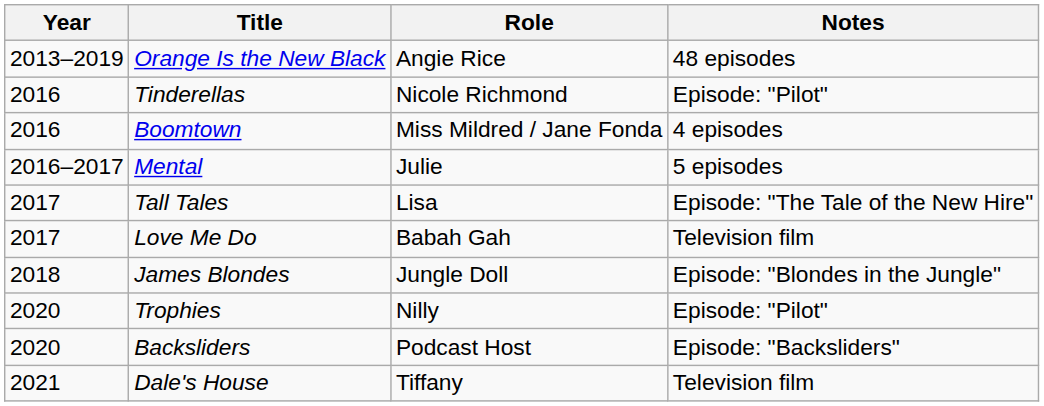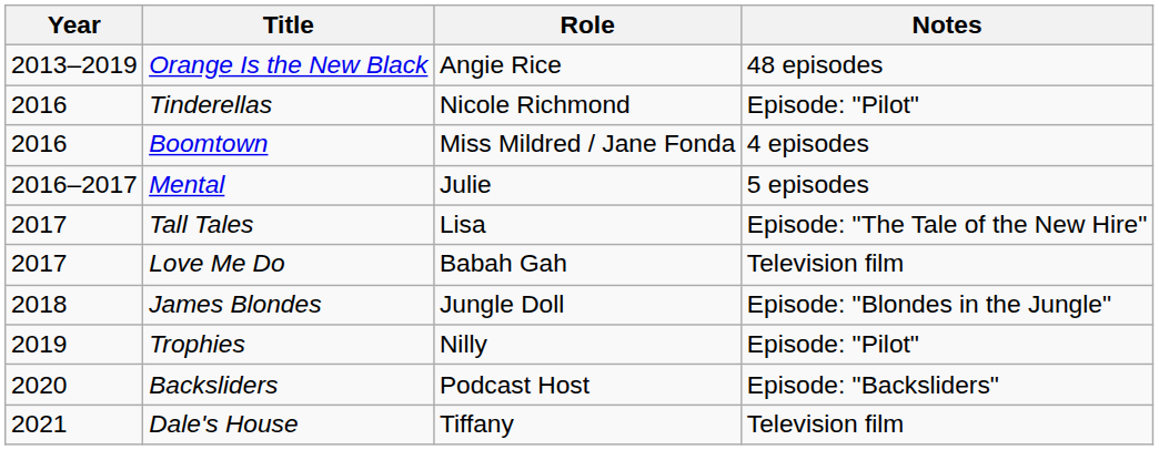 <table class="wikitable sortable">
 <tr>
 <th>Year</th>
 <th>Title</th>
 <th>Role</th>
 <th>Notes</th>
 </tr>
 <tr>
 <td>2013–2019</td>
 <td><em><a href='#'>Orange Is the New Black</a></em></td>
 <td>Angie Rice</td>
 <td>48 episodes</td>
 </tr>
 <tr>
 <td>2016</td>
 <td><em>Tinderellas</em></td>
 <td>Nicole Richmond</td>
 <td>Episode: "Pilot"</td>
 </tr>
 <tr>
 <td>2016</td>
 <td><a href='#'><em>Boomtown</em></a></td>
 <td>Miss Mildred / Jane Fonda</td>
 <td>4 episodes</td>
 </tr>
 <tr>
 <td>2016–2017</td>
 <td><a href='#'><em>Mental</em></a></td>
 <td>Julie</td>
 <td>5 episodes</td>
 </tr>
 <tr>
 <td>2017</td>
 <td><em>Tall Tales</em></td>
 <td>Lisa</td>
 <td>Episode: "The Tale of the New Hire"</td>
 </tr>
 <tr>
 <td>2017</td>
 <td><em>Love Me Do</em></td>
 <td>Babah Gah</td>
 <td>Television film</td>
 </tr>
 <tr>
 <td>2018</td>
 <td><em>James Blondes</em></td>
 <td>Jungle Doll</td>
 <td>Episode: "Blondes in the Jungle"</td>
 </tr>
 <tr>
-<td>2020</td>
+<td>2019</td>
 <td><em>Trophies</em></td>
 <td>Nilly</td>
 <td>Episode: "Pilot"</td>
 </tr>
 <tr>
 <td>2020</td>
 <td><em>Backsliders</em></td>
 <td>Podcast Host</td>
 <td>Episode: "Backsliders"</td>
 </tr>
 <tr>
 <td>2021</td>
 <td><em>Dale's House</em></td>
 <td>Tiffany</td>
 <td>Television film</td>
 </tr>
 </table>
